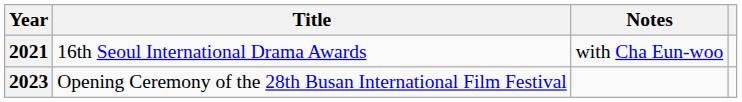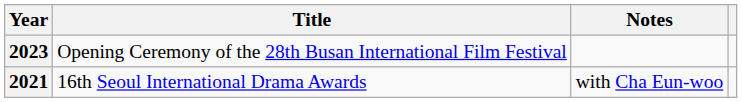 <table class="wikitable plainrowheaders">
 <tr>
 <th scope="col">Year</th>
 <th scope="col">Title</th>
 <th scope="col">Notes</th>
 <th scope="col" class="unsortable"></th>
 </tr>
 <tr>
+<th scope="row">2023</th>
+<td>Opening Ceremony of the <a href='#'>28th Busan International Film Festival</a></td>
+<td></td>
+<td style="text-align:center"></td>
+</tr>
+<tr>
 <th scope="row">2021</th>
 <td>16th <a href='#'>Seoul International Drama Awards</a></td>
 <td>with <a href='#'>Cha Eun-woo</a></td>
 <td style="text-align:center"></td>
 </tr>
-<tr>
-<th scope="row">2023</th>
-<td>Opening Ceremony of the <a href='#'>28th Busan International Film Festival</a></td>
-<td></td>
-<td style="text-align:center"></td>
-</tr>
 </table>
